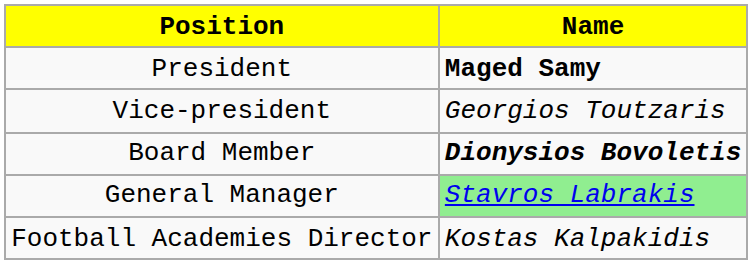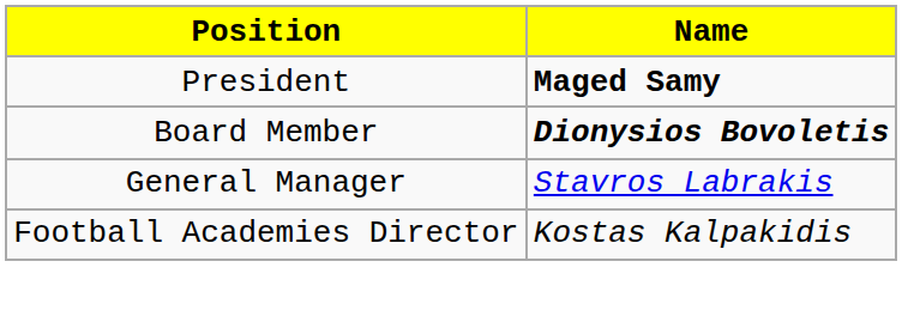 <table class="wikitable" style="text-align: center;">
 <tr>
 </tr>
 <tr style="color:black;">
 <th style="color:black; background:yellow;">Position</th>
 <th style="color:black; background:yellow;">Name</th>
 </tr>
 <tr>
 <td>President</td>
 <td style="text-align:left;"> <strong>Maged Samy</strong></td>
 </tr>
 <tr>
-<td>Vice-president</td>
-<td style="text-align:left;"> <em>Georgios Toutzaris</em></td>
-</tr>
-<tr>
 <td>Board Member</td>
 <td style="text-align:left;"><strong> <em>Dionysios Bovoletis</em></strong></td>
 </tr>
 <tr>
 <td>General Manager</td>
-<td style="background: lightgreen; text-align:left;"> <em><a href='#'>Stavros Labrakis</a></em></td>
+<td style="text-align:left;"> <em><a href='#'>Stavros Labrakis</a></em></td>
 </tr>
 <tr>
 <td>Football Academies Director</td>
 <td style="text-align:left;"> <em>Kostas Kalpakidis</em></td>
 </tr>
 </table>
